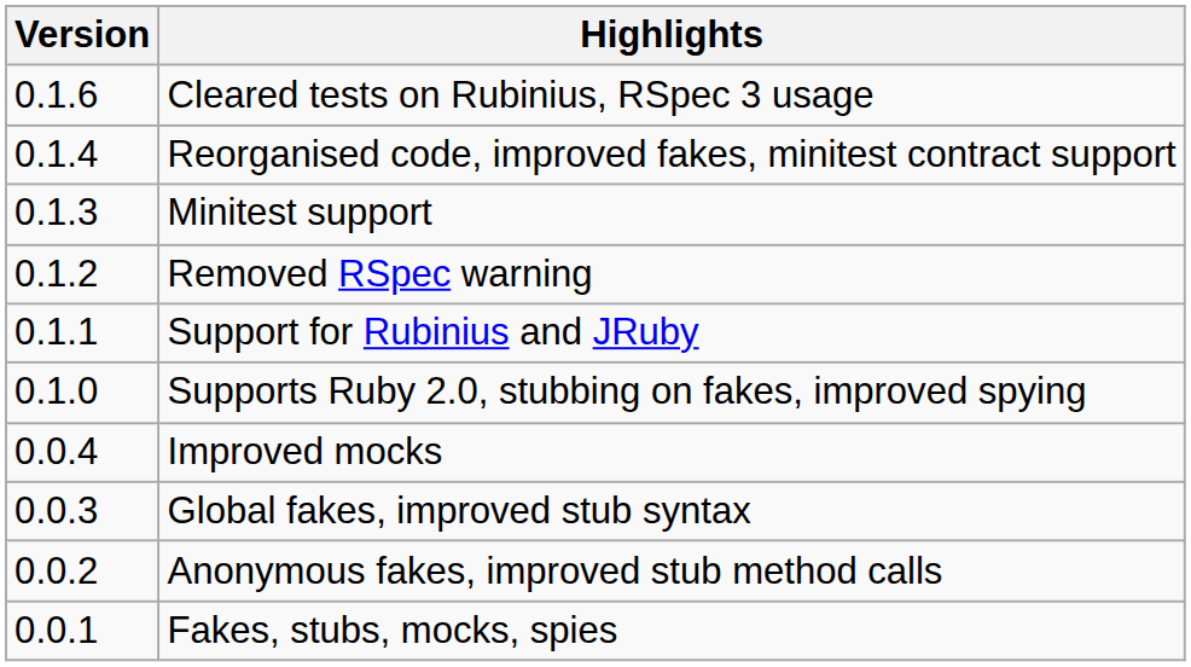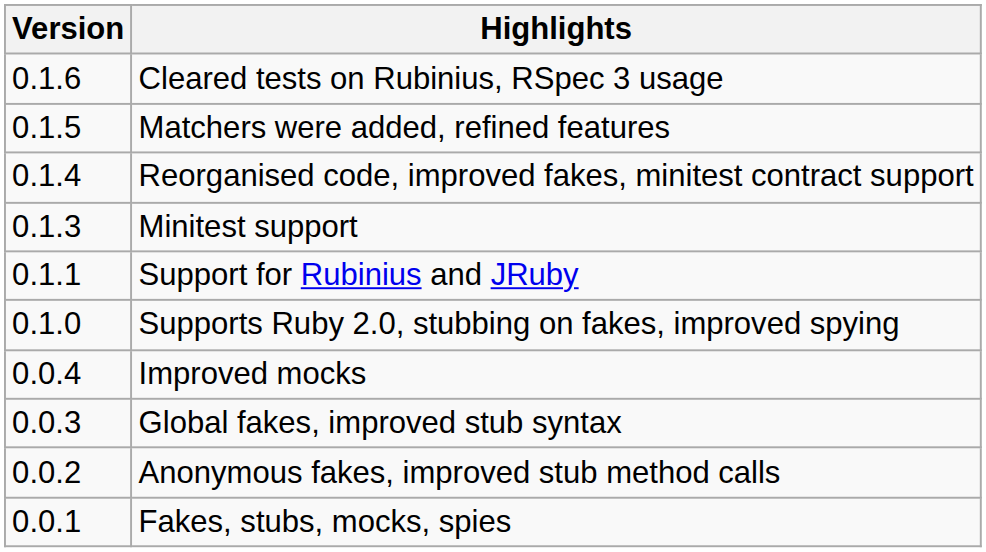 <table class="wikitable">
 <tr>
 <th>Version</th>
 <th>Highlights</th>
 </tr>
 <tr>
 <td>0.1.6</td>
 <td>Cleared tests on Rubinius, RSpec 3 usage</td>
 </tr>
 <tr>
+<td>0.1.5</td>
+<td>Matchers were added, refined features</td>
+</tr>
+<tr>
 <td>0.1.4</td>
 <td>Reorganised code, improved fakes, minitest contract support</td>
 </tr>
 <tr>
 <td>0.1.3</td>
 <td>Minitest support</td>
-</tr>
-<tr>
-<td>0.1.2</td>
-<td>Removed <a href='#'>RSpec</a> warning</td>
 </tr>
 <tr>
 <td>0.1.1</td>
 <td>Support for <a href='#'>Rubinius</a> and <a href='#'>JRuby</a></td>
 </tr>
 <tr>
 <td>0.1.0</td>
 <td>Supports Ruby 2.0, stubbing on fakes, improved spying</td>
 </tr>
 <tr>
 <td>0.0.4</td>
 <td>Improved mocks</td>
 </tr>
 <tr>
 <td>0.0.3</td>
 <td>Global fakes, improved stub syntax</td>
 </tr>
 <tr>
 <td>0.0.2</td>
 <td>Anonymous fakes, improved stub method calls</td>
 </tr>
 <tr>
 <td>0.0.1</td>
 <td>Fakes, stubs, mocks, spies</td>
 </tr>
 </table>
